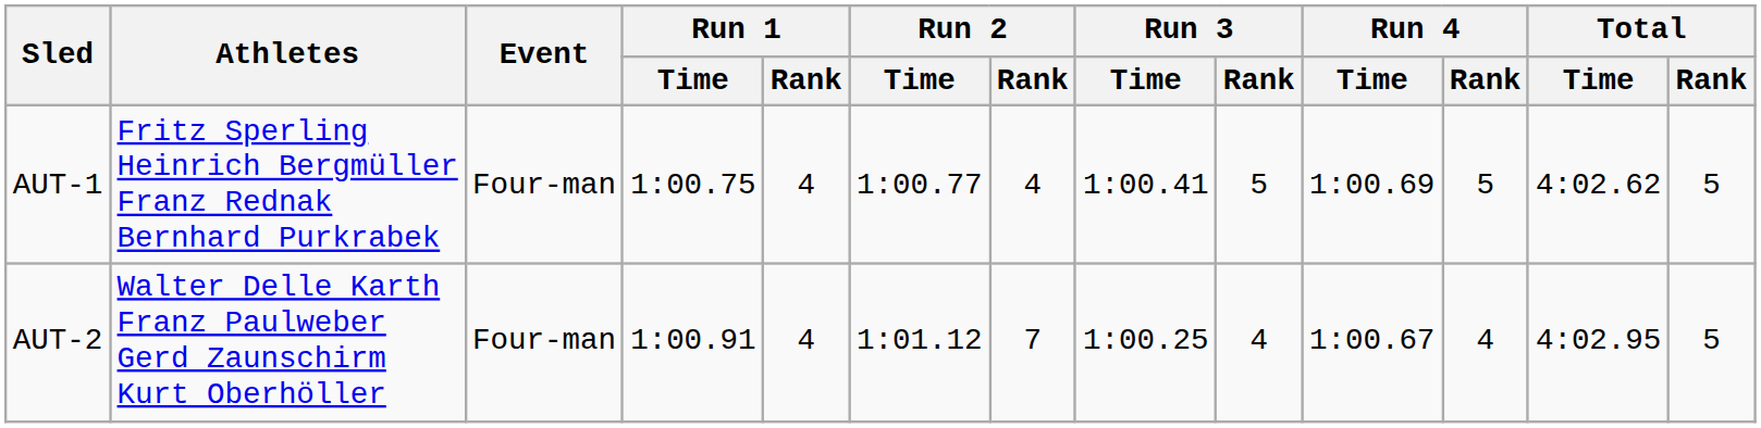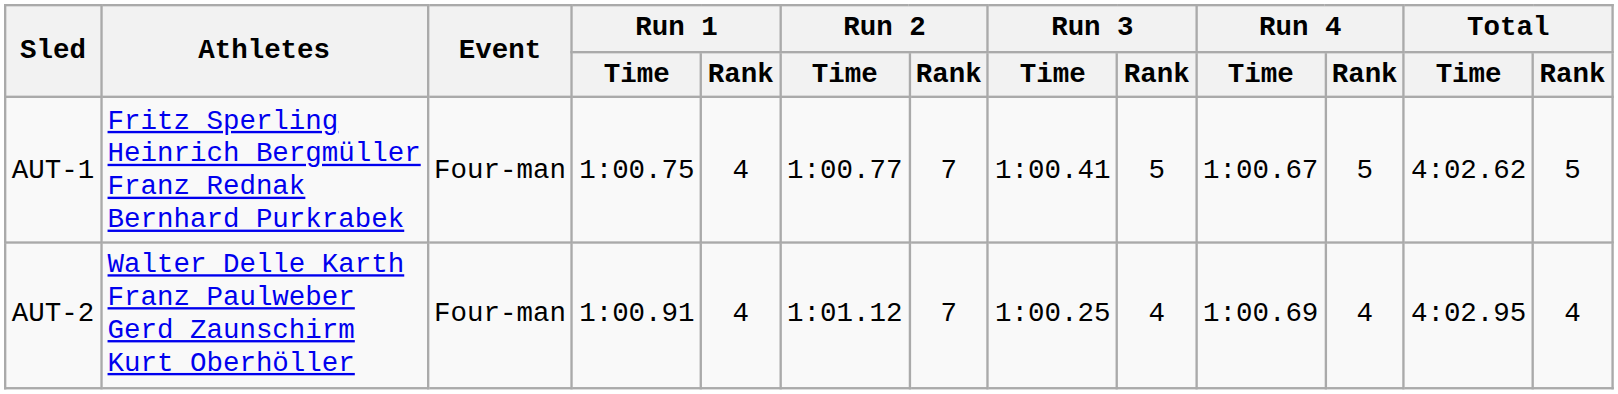 <table class="wikitable"  border="1" style="font-size:90%">
 <tr>
 <th rowspan="2">Sled</th>
 <th rowspan="2">Athletes</th>
 <th rowspan="2">Event</th>
 <th colspan="2">Run 1</th>
 <th colspan="2">Run 2</th>
 <th colspan="2">Run 3</th>
 <th colspan="2">Run 4</th>
 <th colspan="2">Total</th>
 </tr>
 <tr>
 <th>Time</th>
 <th>Rank</th>
 <th>Time</th>
 <th>Rank</th>
 <th>Time</th>
 <th>Rank</th>
 <th>Time</th>
 <th>Rank</th>
 <th>Time</th>
 <th>Rank</th>
 </tr>
 <tr>
 <td align="center">AUT-1</td>
 <td><a href='#'>Fritz Sperling</a><br><a href='#'>Heinrich Bergmüller</a><br><a href='#'>Franz Rednak</a><br><a href='#'>Bernhard Purkrabek</a></td>
 <td>Four-man</td>
 <td align="center">1:00.75</td>
 <td align="center">4</td>
 <td align="center">1:00.77</td>
-<td align="center">4</td>
+<td align="center">7</td>
 <td align="center">1:00.41</td>
 <td align="center">5</td>
-<td align="center">1:00.69</td>
+<td align="center">1:00.67</td>
 <td align="center">5</td>
 <td align="center">4:02.62</td>
 <td align="center">5</td>
 </tr>
 <tr>
 <td align="center">AUT-2</td>
 <td><a href='#'>Walter Delle Karth</a><br><a href='#'>Franz Paulweber</a><br><a href='#'>Gerd Zaunschirm</a><br><a href='#'>Kurt Oberhöller</a></td>
 <td>Four-man</td>
 <td align="center">1:00.91</td>
 <td align="center">4</td>
 <td align="center">1:01.12</td>
 <td align="center">7</td>
 <td align="center">1:00.25</td>
 <td align="center">4</td>
-<td align="center">1:00.67</td>
+<td align="center">1:00.69</td>
 <td align="center">4</td>
 <td align="center">4:02.95</td>
-<td align="center">5</td>
+<td align="center">4</td>
 </tr>
 </table>
